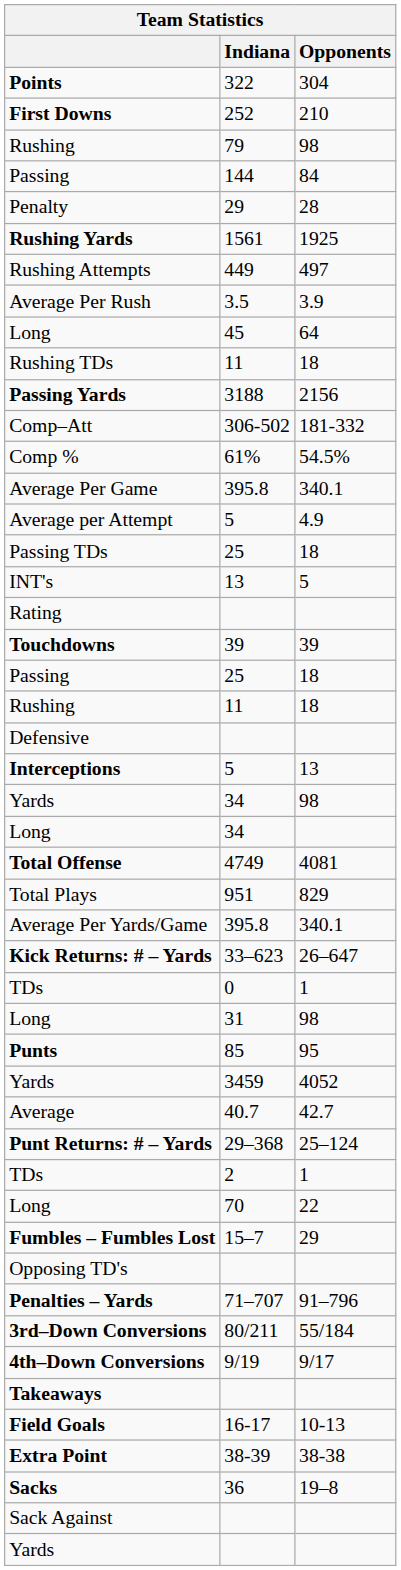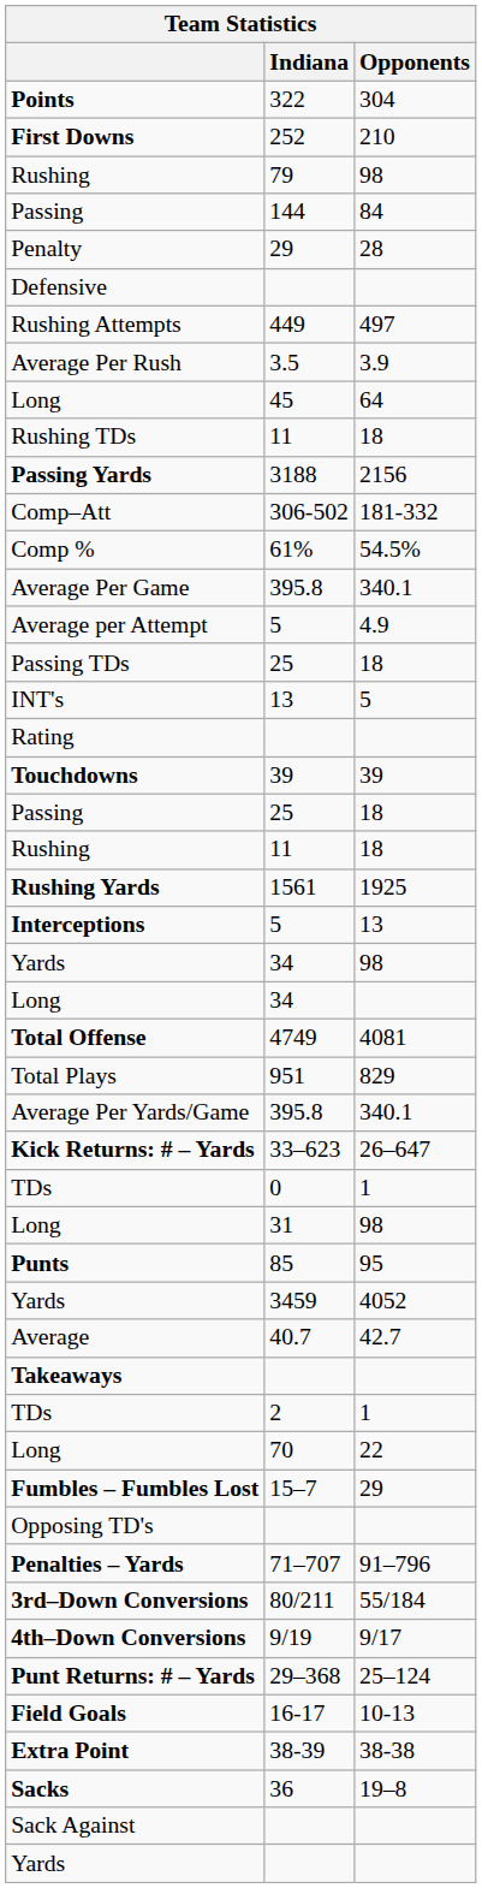 <table class="wikitable collapsible collapsed">
 <tr>
 <th colspan="3">Team Statistics </th>
 </tr>
 <tr>
 <th></th>
 <th>Indiana</th>
 <th>Opponents</th>
 </tr>
 <tr>
 <td><strong>Points</strong></td>
 <td>322</td>
 <td>304</td>
 </tr>
 <tr>
 <td><strong>First Downs</strong></td>
 <td>252</td>
 <td>210</td>
 </tr>
 <tr>
 <td>Rushing</td>
 <td>79</td>
 <td>98</td>
 </tr>
 <tr>
 <td>Passing</td>
 <td>144</td>
 <td>84</td>
 </tr>
 <tr>
 <td>Penalty</td>
 <td>29</td>
 <td>28</td>
 </tr>
 <tr>
-<td><strong>Rushing Yards</strong></td>
-<td>1561</td>
-<td>1925</td>
+<td>Defensive</td>
+<td></td>
+<td></td>
 </tr>
 <tr>
 <td>Rushing Attempts</td>
 <td>449</td>
 <td>497</td>
 </tr>
 <tr>
 <td>Average Per Rush</td>
 <td>3.5</td>
 <td>3.9</td>
 </tr>
 <tr>
 <td>Long</td>
 <td>45</td>
 <td>64</td>
 </tr>
 <tr>
 <td>Rushing TDs</td>
 <td>11</td>
 <td>18</td>
 </tr>
 <tr>
 <td><strong>Passing Yards</strong></td>
 <td>3188</td>
 <td>2156</td>
 </tr>
 <tr>
 <td>Comp–Att</td>
 <td>306-502</td>
 <td>181-332</td>
 </tr>
 <tr>
 <td>Comp %</td>
 <td>61%</td>
 <td>54.5%</td>
 </tr>
 <tr>
 <td>Average Per Game</td>
 <td>395.8</td>
 <td>340.1</td>
 </tr>
 <tr>
 <td>Average per Attempt</td>
 <td>5</td>
 <td>4.9</td>
 </tr>
 <tr>
 <td>Passing TDs</td>
 <td>25</td>
 <td>18</td>
 </tr>
 <tr>
 <td>INT's</td>
 <td>13</td>
 <td>5</td>
 </tr>
 <tr>
 <td>Rating</td>
 <td></td>
 <td></td>
 </tr>
 <tr>
 <td><strong>Touchdowns</strong></td>
 <td>39</td>
 <td>39</td>
 </tr>
 <tr>
 <td>Passing</td>
 <td>25</td>
 <td>18</td>
 </tr>
 <tr>
 <td>Rushing</td>
 <td>11</td>
 <td>18</td>
 </tr>
 <tr>
-<td>Defensive</td>
-<td></td>
-<td></td>
+<td><strong>Rushing Yards</strong></td>
+<td>1561</td>
+<td>1925</td>
 </tr>
 <tr>
 <td><strong>Interceptions</strong></td>
 <td>5</td>
 <td>13</td>
 </tr>
 <tr>
 <td>Yards</td>
 <td>34</td>
 <td>98</td>
 </tr>
 <tr>
 <td>Long</td>
 <td>34</td>
 <td></td>
 </tr>
 <tr>
 <td><strong>Total Offense</strong></td>
 <td>4749</td>
 <td>4081</td>
 </tr>
 <tr>
 <td>Total Plays</td>
 <td>951</td>
 <td>829</td>
 </tr>
 <tr>
 <td>Average Per Yards/Game</td>
 <td>395.8</td>
 <td>340.1</td>
 </tr>
 <tr>
 <td><strong>Kick Returns: # – Yards</strong></td>
 <td>33–623</td>
 <td>26–647</td>
 </tr>
 <tr>
 <td>TDs</td>
 <td>0</td>
 <td>1</td>
 </tr>
 <tr>
 <td>Long</td>
 <td>31</td>
 <td>98</td>
 </tr>
 <tr>
 <td><strong>Punts</strong></td>
 <td>85</td>
 <td>95</td>
 </tr>
 <tr>
 <td>Yards</td>
 <td>3459</td>
 <td>4052</td>
 </tr>
 <tr>
 <td>Average</td>
 <td>40.7</td>
 <td>42.7</td>
 </tr>
 <tr>
-<td><strong>Punt Returns: # – Yards</strong></td>
-<td>29–368</td>
-<td>25–124</td>
+<td><strong>Takeaways</strong></td>
+<td></td>
+<td></td>
 </tr>
 <tr>
 <td>TDs</td>
 <td>2</td>
 <td>1</td>
 </tr>
 <tr>
 <td>Long</td>
 <td>70</td>
 <td>22</td>
 </tr>
 <tr>
 <td><strong>Fumbles – Fumbles Lost</strong></td>
 <td>15–7</td>
 <td>29</td>
 </tr>
 <tr>
 <td>Opposing TD's</td>
 <td></td>
 <td></td>
 </tr>
 <tr>
 <td><strong>Penalties – Yards</strong></td>
 <td>71–707</td>
 <td>91–796</td>
 </tr>
 <tr>
 <td><strong>3rd–Down Conversions</strong></td>
 <td>80/211</td>
 <td>55/184</td>
 </tr>
 <tr>
 <td><strong>4th–Down Conversions</strong></td>
 <td>9/19</td>
 <td>9/17</td>
 </tr>
 <tr>
-<td><strong>Takeaways</strong></td>
-<td></td>
-<td></td>
+<td><strong>Punt Returns: # – Yards</strong></td>
+<td>29–368</td>
+<td>25–124</td>
 </tr>
 <tr>
 <td><strong>Field Goals</strong></td>
 <td>16-17</td>
 <td>10-13</td>
 </tr>
 <tr>
 <td><strong>Extra Point</strong></td>
 <td>38-39</td>
 <td>38-38</td>
 </tr>
 <tr>
 <td><strong>Sacks</strong></td>
 <td>36</td>
 <td>19–8</td>
 </tr>
 <tr>
 <td>Sack Against</td>
 <td></td>
 <td></td>
 </tr>
 <tr>
 <td>Yards</td>
 <td></td>
 <td></td>
 </tr>
 </table>
